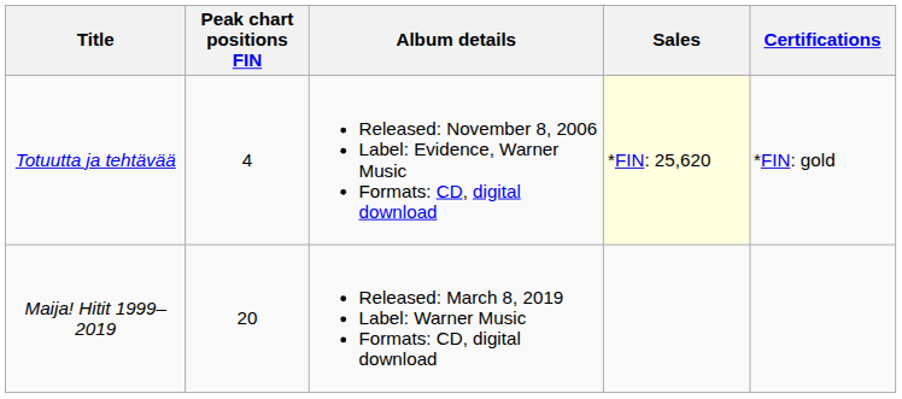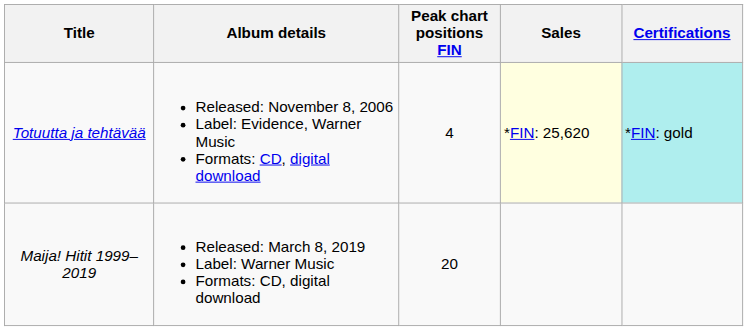 <table class="wikitable" style="text-align:center;">
 <tr>
 <th rowspan="1" width="150">Title</th>
+<th rowspan="1" width="250">Album details</th>
 <th colspan="1" width="100">Peak chart positions<br><a href='#'>FIN</a><br></th>
-<th rowspan="1" width="250">Album details</th>
 <th rowspan="1" width="120">Sales<br></th>
 <th rowspan="1" width="120"><a href='#'>Certifications</a><br></th>
 </tr>
 <tr>
 <td align=center><em><a href='#'>Totuutta ja tehtävää</a></em></td>
+<td align=left><br><ul><li>Released: November 8, 2006</li><li>Label: Evidence, Warner Music</li><li>Formats: <a href='#'>CD</a>, <a href='#'>digital download</a></li></ul></td>
 <td>4</td>
-<td align=left><br><ul><li>Released: November 8, 2006</li><li>Label: Evidence, Warner Music</li><li>Formats: <a href='#'>CD</a>, <a href='#'>digital download</a></li></ul></td>
 <td align="left" style="background: lightyellow;">*<a href='#'>FIN</a>: 25,620</td>
-<td align="left">*<a href='#'>FIN</a>: gold</td>
+<td align="left" style="background: paleturquoise;">*<a href='#'>FIN</a>: gold</td>
 </tr>
 <tr>
 <td align=center><em>Maija! Hitit 1999–2019</em></td>
+<td align=left><br><ul><li>Released: March 8, 2019</li><li>Label: Warner Music</li><li>Formats: CD, digital download</li></ul></td>
 <td>20<br></td>
-<td align=left><br><ul><li>Released: March 8, 2019</li><li>Label: Warner Music</li><li>Formats: CD, digital download</li></ul></td>
 <td></td>
 <td></td>
 </tr>
 </table>
